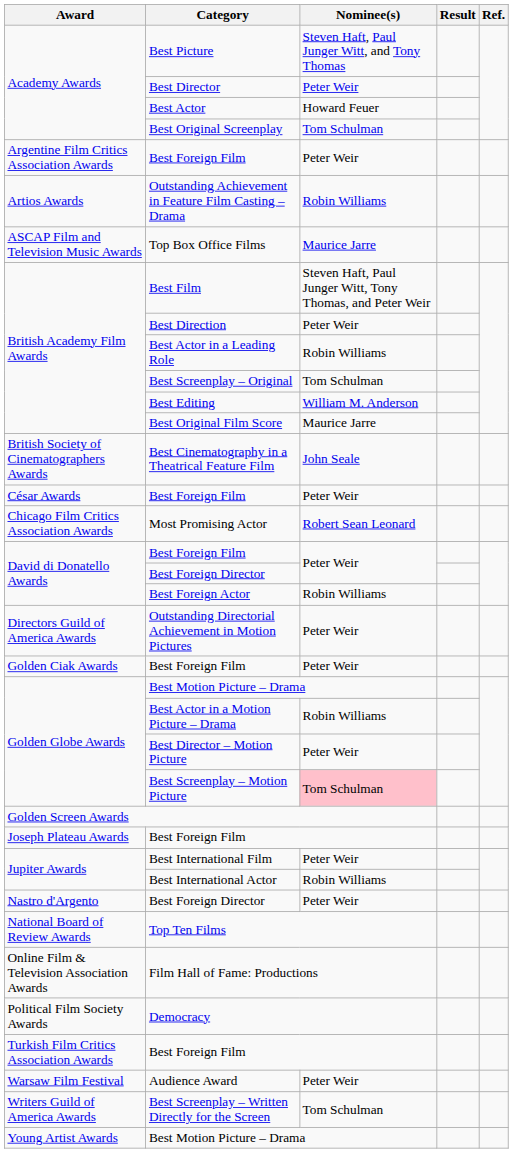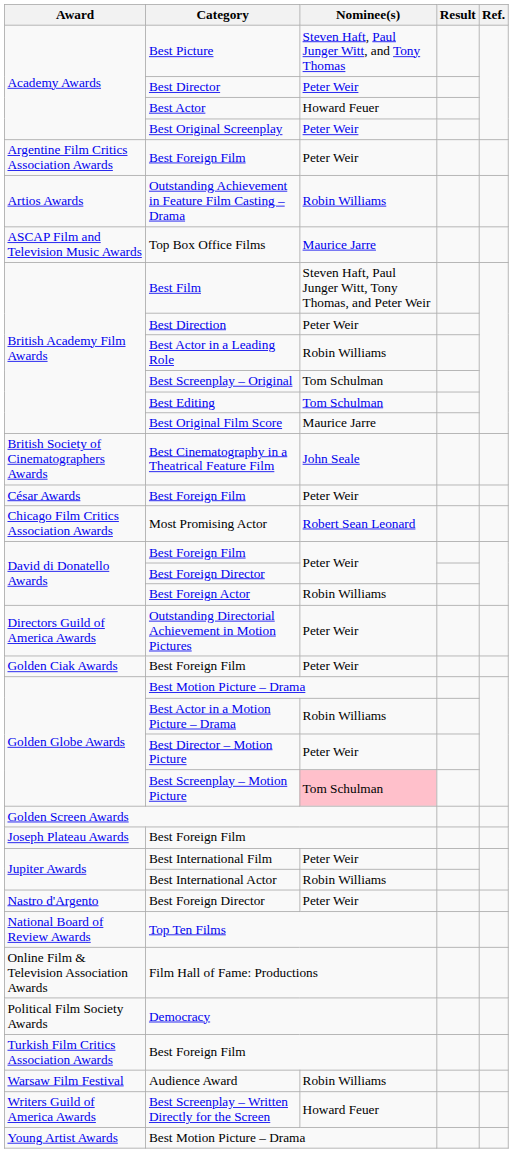 <table class="wikitable plainrowheaders">
 <tr>
 <th>Award</th>
 <th>Category</th>
 <th>Nominee(s)</th>
 <th>Result</th>
 <th>Ref.</th>
 </tr>
 <tr>
 <td rowspan="4"><a href='#'>Academy Awards</a></td>
 <td><a href='#'>Best Picture</a></td>
 <td><a href='#'>Steven Haft</a>, <a href='#'>Paul Junger Witt</a>, and <a href='#'>Tony Thomas</a></td>
 <td></td>
 <td align="center" rowspan="4"></td>
 </tr>
 <tr>
 <td><a href='#'>Best Director</a></td>
 <td><a href='#'>Peter Weir</a></td>
 <td></td>
 </tr>
 <tr>
 <td><a href='#'>Best Actor</a></td>
 <td>Howard Feuer</td>
 <td></td>
 </tr>
 <tr>
 <td><a href='#'>Best Original Screenplay</a></td>
-<td><a href='#'>Tom Schulman</a></td>
+<td><a href='#'>Peter Weir</a></td>
 <td></td>
 </tr>
 <tr>
 <td><a href='#'>Argentine Film Critics Association Awards</a></td>
 <td><a href='#'>Best Foreign Film</a></td>
 <td>Peter Weir</td>
 <td></td>
 <td align="center"></td>
 </tr>
 <tr>
 <td><a href='#'>Artios Awards</a></td>
 <td><a href='#'>Outstanding Achievement in Feature Film Casting – Drama</a></td>
 <td><a href='#'>Robin Williams</a></td>
 <td></td>
 <td align="center"></td>
 </tr>
 <tr>
 <td><a href='#'>ASCAP Film and Television Music Awards</a></td>
 <td>Top Box Office Films</td>
 <td><a href='#'>Maurice Jarre</a></td>
 <td></td>
 <td align="center"></td>
 </tr>
 <tr>
 <td rowspan="6"><a href='#'>British Academy Film Awards</a></td>
 <td><a href='#'>Best Film</a></td>
 <td>Steven Haft, Paul Junger Witt, Tony Thomas, and Peter Weir</td>
 <td></td>
 <td align="center" rowspan="6"></td>
 </tr>
 <tr>
 <td><a href='#'>Best Direction</a></td>
 <td>Peter Weir</td>
 <td></td>
 </tr>
 <tr>
 <td><a href='#'>Best Actor in a Leading Role</a></td>
 <td>Robin Williams</td>
 <td></td>
 </tr>
 <tr>
 <td><a href='#'>Best Screenplay – Original</a></td>
 <td>Tom Schulman</td>
 <td></td>
 </tr>
 <tr>
 <td><a href='#'>Best Editing</a></td>
-<td><a href='#'>William M. Anderson</a></td>
+<td><a href='#'>Tom Schulman</a></td>
 <td></td>
 </tr>
 <tr>
 <td><a href='#'>Best Original Film Score</a></td>
 <td>Maurice Jarre</td>
 <td></td>
 </tr>
 <tr>
 <td><a href='#'>British Society of Cinematographers Awards</a></td>
 <td><a href='#'>Best Cinematography in a Theatrical Feature Film</a></td>
 <td><a href='#'>John Seale</a></td>
 <td></td>
 <td align="center"></td>
 </tr>
 <tr>
 <td><a href='#'>César Awards</a></td>
 <td><a href='#'>Best Foreign Film</a></td>
 <td>Peter Weir</td>
 <td></td>
 <td align="center"></td>
 </tr>
 <tr>
 <td><a href='#'>Chicago Film Critics Association Awards</a></td>
 <td>Most Promising Actor</td>
 <td><a href='#'>Robert Sean Leonard</a></td>
 <td></td>
 <td align="center"></td>
 </tr>
 <tr>
 <td rowspan="3"><a href='#'>David di Donatello Awards</a></td>
 <td><a href='#'>Best Foreign Film</a></td>
 <td rowspan="2">Peter Weir</td>
 <td></td>
 <td align="center" rowspan="3"></td>
 </tr>
 <tr>
 <td><a href='#'>Best Foreign Director</a></td>
 <td></td>
 </tr>
 <tr>
 <td><a href='#'>Best Foreign Actor</a></td>
 <td>Robin Williams</td>
 <td></td>
 </tr>
 <tr>
 <td><a href='#'>Directors Guild of America Awards</a></td>
 <td><a href='#'>Outstanding Directorial Achievement in Motion Pictures</a></td>
 <td>Peter Weir</td>
 <td></td>
 <td align="center"></td>
 </tr>
 <tr>
 <td><a href='#'>Golden Ciak Awards</a></td>
 <td>Best Foreign Film</td>
 <td>Peter Weir</td>
 <td></td>
 <td align="center"></td>
 </tr>
 <tr>
 <td rowspan="4"><a href='#'>Golden Globe Awards</a></td>
 <td colspan="2"><a href='#'>Best Motion Picture – Drama</a></td>
 <td></td>
 <td align="center" rowspan="4"></td>
 </tr>
 <tr>
 <td><a href='#'>Best Actor in a Motion Picture – Drama</a></td>
 <td>Robin Williams</td>
 <td></td>
 </tr>
 <tr>
 <td><a href='#'>Best Director – Motion Picture</a></td>
 <td>Peter Weir</td>
 <td></td>
 </tr>
 <tr>
 <td><a href='#'>Best Screenplay – Motion Picture</a></td>
 <td style="background: pink;">Tom Schulman</td>
 <td></td>
 </tr>
 <tr>
 <td colspan="3"><a href='#'>Golden Screen Awards</a></td>
 <td></td>
 <td align="center"></td>
 </tr>
 <tr>
 <td><a href='#'>Joseph Plateau Awards</a></td>
 <td colspan="2">Best Foreign Film</td>
 <td></td>
 <td align="center"></td>
 </tr>
 <tr>
 <td rowspan="2"><a href='#'>Jupiter Awards</a></td>
 <td>Best International Film</td>
 <td>Peter Weir</td>
 <td></td>
 <td align="center" rowspan="2"></td>
 </tr>
 <tr>
 <td>Best International Actor</td>
 <td>Robin Williams</td>
 <td></td>
 </tr>
 <tr>
 <td><a href='#'>Nastro d'Argento</a></td>
 <td>Best Foreign Director</td>
 <td>Peter Weir</td>
 <td></td>
 <td align="center"></td>
 </tr>
 <tr>
 <td><a href='#'>National Board of Review Awards</a></td>
 <td colspan="2"><a href='#'>Top Ten Films</a></td>
 <td></td>
 <td align="center"></td>
 </tr>
 <tr>
 <td>Online Film & Television Association Awards</td>
 <td colspan="2">Film Hall of Fame: Productions</td>
 <td></td>
 <td align="center"></td>
 </tr>
 <tr>
 <td>Political Film Society Awards</td>
 <td colspan="2"><a href='#'>Democracy</a></td>
 <td></td>
 <td align="center"></td>
 </tr>
 <tr>
 <td><a href='#'>Turkish Film Critics Association Awards</a></td>
 <td colspan="2">Best Foreign Film</td>
 <td></td>
 <td align="center"></td>
 </tr>
 <tr>
 <td><a href='#'>Warsaw Film Festival</a></td>
 <td>Audience Award</td>
-<td>Peter Weir</td>
+<td>Robin Williams</td>
 <td></td>
 <td align="center"></td>
 </tr>
 <tr>
 <td><a href='#'>Writers Guild of America Awards</a></td>
 <td><a href='#'>Best Screenplay – Written Directly for the Screen</a></td>
-<td>Tom Schulman</td>
+<td>Howard Feuer</td>
 <td></td>
 <td align="center"></td>
 </tr>
 <tr>
 <td><a href='#'>Young Artist Awards</a></td>
 <td colspan="2">Best Motion Picture – Drama</td>
 <td></td>
 <td align="center"></td>
 </tr>
 </table>
